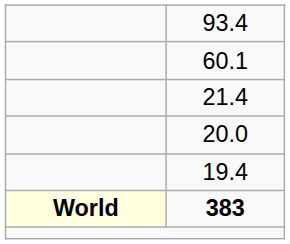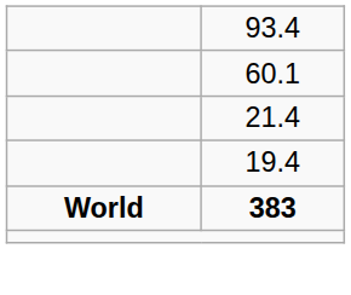 <table class="wikitable" style="float:right; width:12em; text-align:center;">
 <tr>
 <td></td>
 <td>93.4</td>
 </tr>
 <tr>
 <td></td>
 <td>60.1</td>
 </tr>
 <tr>
 <td></td>
 <td>21.4</td>
 </tr>
 <tr>
 <td></td>
-<td>20.0</td>
-</tr>
-<tr>
-<td></td>
 <td>19.4</td>
 </tr>
 <tr>
-<td style="background: lightyellow;"><strong>World</strong></td>
+<td><strong>World</strong></td>
 <td><strong>383</strong></td>
 </tr>
 <tr>
 <td colspan=2></td>
 </tr>
 </table>
